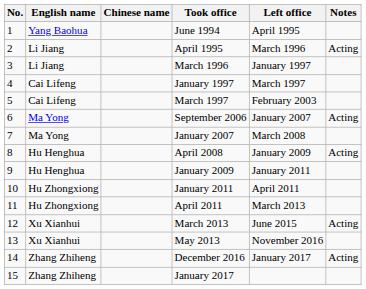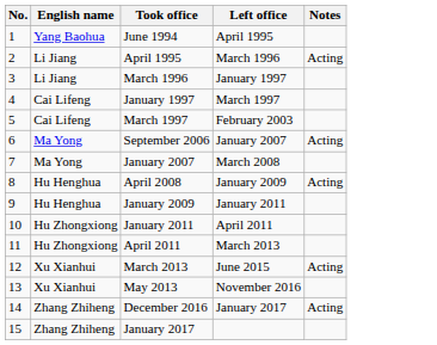 <table class="wikitable">
 <tr>
 <th>No.</th>
 <th>English name</th>
-<th>Chinese name</th>
 <th>Took office</th>
 <th>Left office</th>
 <th>Notes</th>
 </tr>
 <tr>
 <td>1</td>
 <td><a href='#'>Yang Baohua</a></td>
-<td></td>
 <td>June 1994</td>
 <td>April 1995</td>
 <td></td>
 </tr>
 <tr>
 <td>2</td>
 <td>Li Jiang</td>
-<td></td>
 <td>April 1995</td>
 <td>March 1996</td>
 <td>Acting</td>
 </tr>
 <tr>
 <td>3</td>
 <td>Li Jiang</td>
-<td></td>
 <td>March 1996</td>
 <td>January 1997</td>
 <td></td>
 </tr>
 <tr>
 <td>4</td>
 <td>Cai Lifeng</td>
-<td></td>
 <td>January 1997</td>
 <td>March 1997</td>
 <td></td>
 </tr>
 <tr>
 <td>5</td>
 <td>Cai Lifeng</td>
-<td></td>
 <td>March 1997</td>
 <td>February 2003</td>
 <td></td>
 </tr>
 <tr>
 <td>6</td>
 <td><a href='#'>Ma Yong</a></td>
-<td></td>
 <td>September 2006</td>
 <td>January 2007</td>
 <td>Acting</td>
 </tr>
 <tr>
 <td>7</td>
 <td>Ma Yong</td>
-<td></td>
 <td>January 2007</td>
 <td>March 2008</td>
 <td></td>
 </tr>
 <tr>
 <td>8</td>
 <td>Hu Henghua</td>
-<td></td>
 <td>April 2008</td>
 <td>January 2009</td>
 <td>Acting</td>
 </tr>
 <tr>
 <td>9</td>
 <td>Hu Henghua</td>
-<td></td>
 <td>January 2009</td>
 <td>January 2011</td>
 <td></td>
 </tr>
 <tr>
 <td>10</td>
 <td>Hu Zhongxiong</td>
-<td></td>
 <td>January 2011</td>
 <td>April 2011</td>
 <td></td>
 </tr>
 <tr>
 <td>11</td>
 <td>Hu Zhongxiong</td>
-<td></td>
 <td>April 2011</td>
 <td>March 2013</td>
 <td></td>
 </tr>
 <tr>
 <td>12</td>
 <td>Xu Xianhui</td>
-<td></td>
 <td>March 2013</td>
 <td>June 2015</td>
 <td>Acting</td>
 </tr>
 <tr>
 <td>13</td>
 <td>Xu Xianhui</td>
-<td></td>
 <td>May 2013</td>
 <td>November 2016</td>
 <td></td>
 </tr>
 <tr>
 <td>14</td>
 <td>Zhang Zhiheng</td>
-<td></td>
 <td>December 2016</td>
 <td>January 2017</td>
 <td>Acting</td>
 </tr>
 <tr>
 <td>15</td>
 <td>Zhang Zhiheng</td>
-<td></td>
 <td>January 2017</td>
 <td></td>
 <td></td>
 </tr>
 </table>
